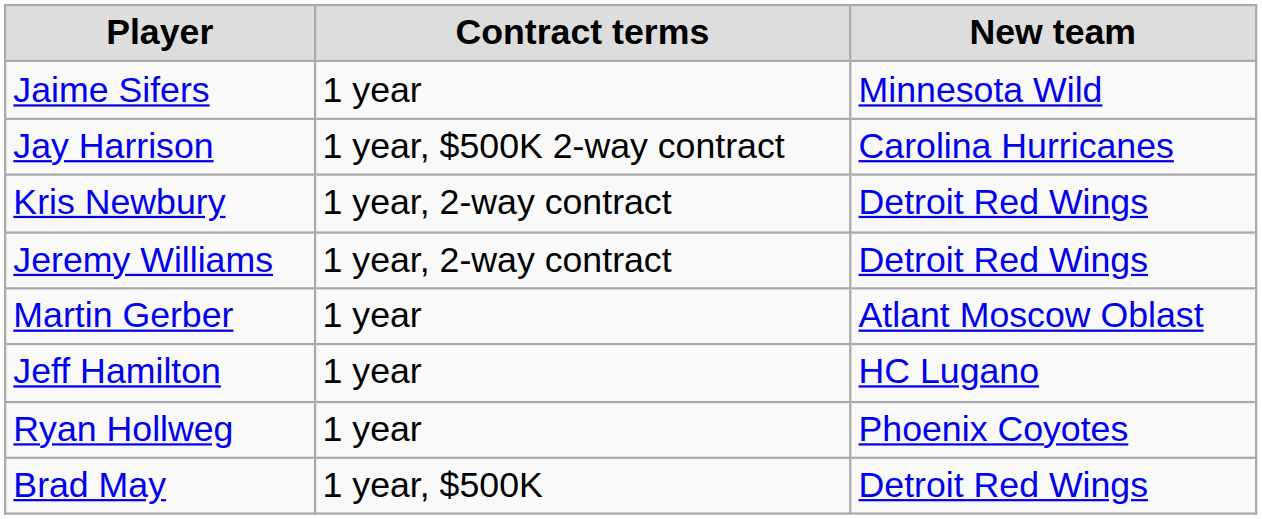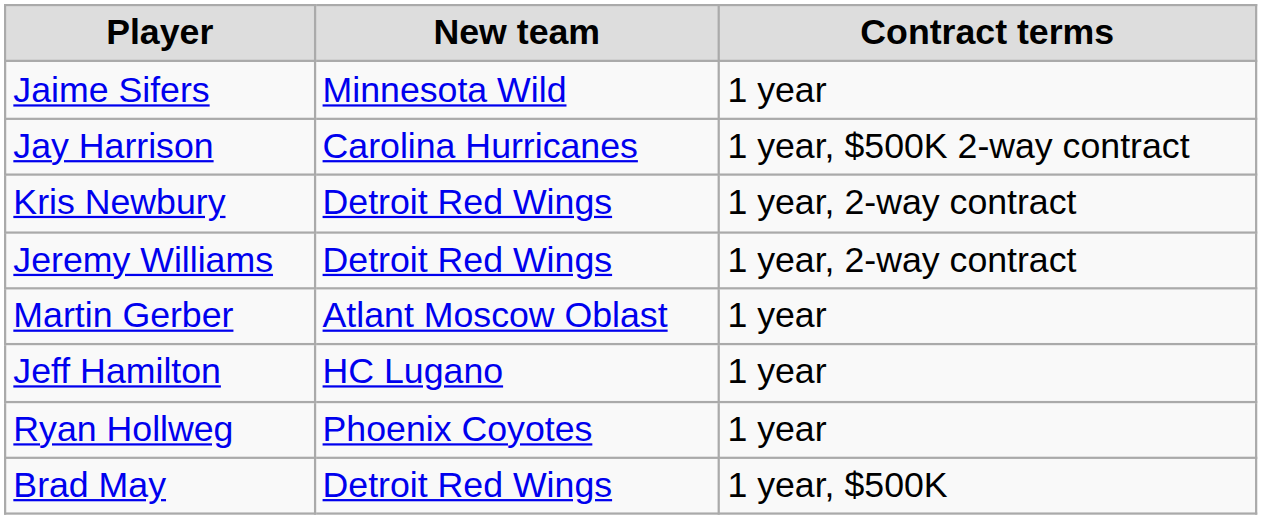 <table class="wikitable" width=90%>
 <tr align="center"  bgcolor="#dddddd">
 <td><strong>Player</strong></td>
+<td><strong>New team</strong></td>
 <td><strong>Contract terms</strong></td>
-<td><strong>New team</strong></td>
 </tr>
 <tr>
 <td><a href='#'>Jaime Sifers</a></td>
+<td><a href='#'>Minnesota Wild</a></td>
 <td>1 year</td>
-<td><a href='#'>Minnesota Wild</a></td>
 </tr>
 <tr>
 <td><a href='#'>Jay Harrison</a></td>
+<td><a href='#'>Carolina Hurricanes</a></td>
 <td>1 year, $500K 2-way contract</td>
-<td><a href='#'>Carolina Hurricanes</a></td>
 </tr>
 <tr>
 <td><a href='#'>Kris Newbury</a></td>
+<td><a href='#'>Detroit Red Wings</a></td>
 <td>1 year, 2-way contract</td>
-<td><a href='#'>Detroit Red Wings</a></td>
 </tr>
 <tr>
 <td><a href='#'>Jeremy Williams</a></td>
+<td><a href='#'>Detroit Red Wings</a></td>
 <td>1 year, 2-way contract</td>
-<td><a href='#'>Detroit Red Wings</a></td>
 </tr>
 <tr>
 <td><a href='#'>Martin Gerber</a></td>
+<td><a href='#'>Atlant Moscow Oblast</a></td>
 <td>1 year</td>
-<td><a href='#'>Atlant Moscow Oblast</a></td>
 </tr>
 <tr>
 <td><a href='#'>Jeff Hamilton</a></td>
+<td><a href='#'>HC Lugano</a></td>
 <td>1 year</td>
-<td><a href='#'>HC Lugano</a></td>
 </tr>
 <tr>
 <td><a href='#'>Ryan Hollweg</a></td>
+<td><a href='#'>Phoenix Coyotes</a></td>
 <td>1 year</td>
-<td><a href='#'>Phoenix Coyotes</a></td>
 </tr>
 <tr>
 <td><a href='#'>Brad May</a></td>
+<td><a href='#'>Detroit Red Wings</a></td>
 <td>1 year, $500K</td>
-<td><a href='#'>Detroit Red Wings</a></td>
 </tr>
 </table>
